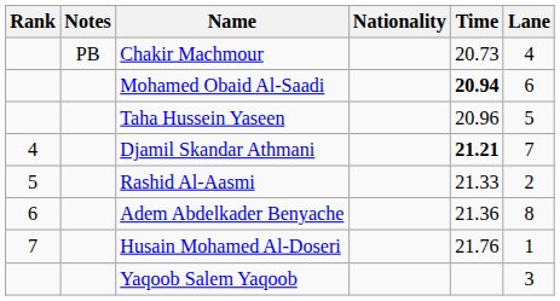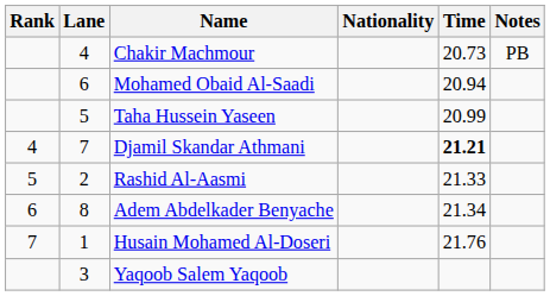 <table class="wikitable sortable" style="text-align:center;font-size:95%">
 <tr>
 <th>Rank</th>
-<th>Notes</th>
+<th>Lane</th>
 <th>Name</th>
 <th>Nationality</th>
 <th>Time</th>
-<th>Lane</th>
+<th>Notes</th>
 </tr>
 <tr>
 <td></td>
-<td>PB</td>
+<td>4</td>
 <td align=left><a href='#'>Chakir Machmour</a></td>
 <td align=left></td>
 <td>20.73</td>
-<td>4</td>
+<td>PB</td>
 </tr>
 <tr>
 <td></td>
-<td></td>
+<td>6</td>
 <td align=left><a href='#'>Mohamed Obaid Al-Saadi</a></td>
 <td align=left></td>
-<td><strong>20.94</strong></td>
-<td>6</td>
+<td>20.94</td>
+<td></td>
 </tr>
 <tr>
 <td></td>
-<td></td>
+<td>5</td>
 <td align=left><a href='#'>Taha Hussein Yaseen</a></td>
 <td align=left></td>
-<td>20.96</td>
-<td>5</td>
+<td>20.99</td>
+<td></td>
 </tr>
 <tr>
 <td>4</td>
-<td></td>
+<td>7</td>
 <td align=left><a href='#'>Djamil Skandar Athmani</a></td>
 <td align=left></td>
 <td><strong>21.21</strong></td>
-<td>7</td>
+<td></td>
 </tr>
 <tr>
 <td>5</td>
-<td></td>
+<td>2</td>
 <td align=left><a href='#'>Rashid Al-Aasmi</a></td>
 <td align=left></td>
 <td>21.33</td>
-<td>2</td>
+<td></td>
 </tr>
 <tr>
 <td>6</td>
-<td></td>
+<td>8</td>
 <td align=left><a href='#'>Adem Abdelkader Benyache</a></td>
 <td align=left></td>
-<td>21.36</td>
-<td>8</td>
+<td>21.34</td>
+<td></td>
 </tr>
 <tr>
 <td>7</td>
-<td></td>
+<td>1</td>
 <td align=left><a href='#'>Husain Mohamed Al-Doseri</a></td>
 <td align=left></td>
 <td>21.76</td>
-<td>1</td>
+<td></td>
 </tr>
 <tr>
 <td></td>
-<td></td>
+<td>3</td>
 <td align=left><a href='#'>Yaqoob Salem Yaqoob</a></td>
 <td align=left></td>
 <td></td>
-<td>3</td>
+<td></td>
 </tr>
 </table>
